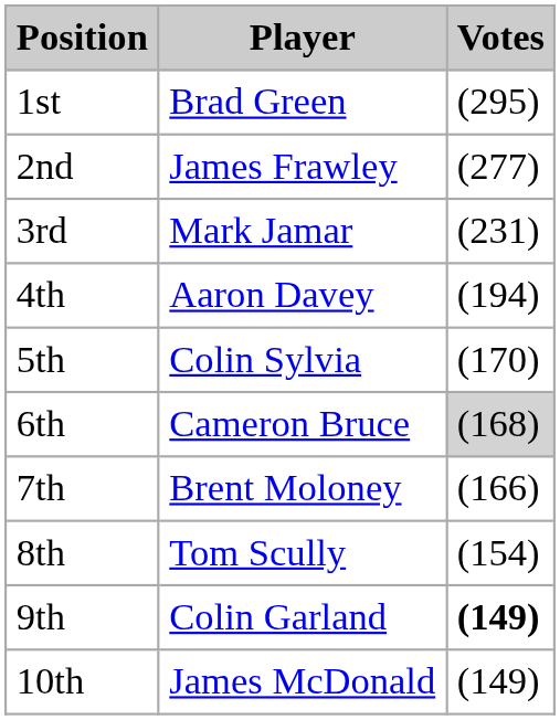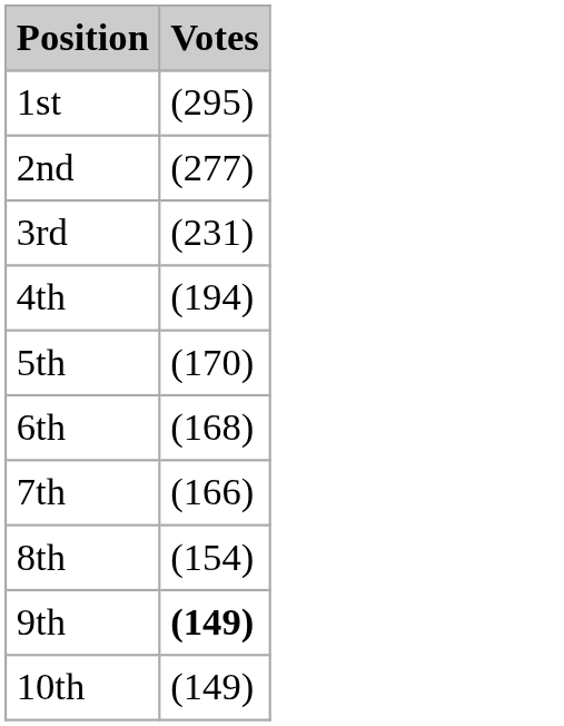 <table border="1" cellpadding="4" cellspacing="0" style="border:1px solid #aaa; border-collapse:collapse">
 <tr style="background:#ccc;">
 <th>Position</th>
-<th>Player</th>
 <th>Votes</th>
 </tr>
 <tr>
 <td>1st</td>
-<td><a href='#'>Brad Green</a></td>
 <td>(295)</td>
 </tr>
 <tr>
 <td>2nd</td>
-<td><a href='#'>James Frawley</a></td>
 <td>(277)</td>
 </tr>
 <tr>
 <td>3rd</td>
-<td><a href='#'>Mark Jamar</a></td>
 <td>(231)</td>
 </tr>
 <tr>
 <td>4th</td>
-<td><a href='#'>Aaron Davey</a></td>
 <td>(194)</td>
 </tr>
 <tr>
 <td>5th</td>
-<td><a href='#'>Colin Sylvia</a></td>
 <td>(170)</td>
 </tr>
 <tr>
 <td>6th</td>
-<td><a href='#'>Cameron Bruce</a></td>
-<td style="background: lightgrey;">(168)</td>
+<td>(168)</td>
 </tr>
 <tr>
 <td>7th</td>
-<td><a href='#'>Brent Moloney</a></td>
 <td>(166)</td>
 </tr>
 <tr>
 <td>8th</td>
-<td><a href='#'>Tom Scully</a></td>
 <td>(154)</td>
 </tr>
 <tr>
 <td>9th</td>
-<td><a href='#'>Colin Garland</a></td>
 <td><strong>(149)</strong></td>
 </tr>
 <tr>
 <td>10th</td>
-<td><a href='#'>James McDonald</a></td>
 <td>(149)</td>
 </tr>
 </table>
